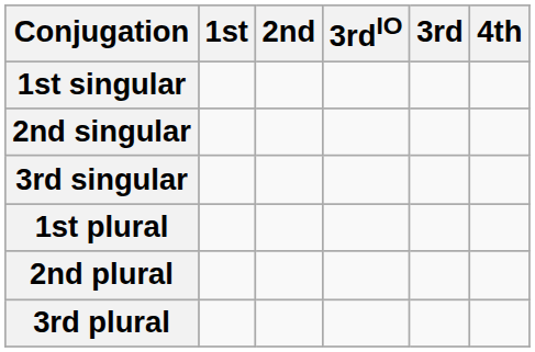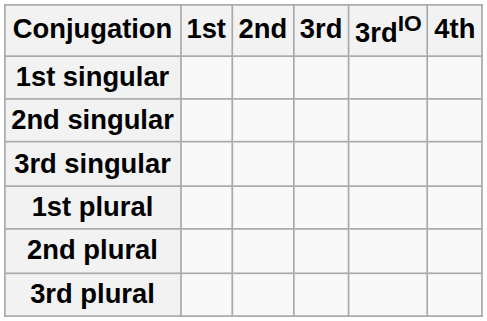 <table class="wikitable">
 <tr>
 <th>Conjugation</th>
 <th>1st</th>
 <th>2nd</th>
+<th>3rd</th>
 <th>3rd<sup>IO</sup></th>
-<th>3rd</th>
 <th>4th</th>
 </tr>
 <tr>
 <th>1st singular</th>
 <td></td>
 <td></td>
 <td></td>
 <td></td>
 <td></td>
 </tr>
 <tr>
 <th>2nd singular</th>
 <td></td>
 <td></td>
 <td></td>
 <td></td>
 <td></td>
 </tr>
 <tr>
 <th>3rd singular</th>
 <td></td>
 <td></td>
 <td></td>
 <td></td>
 <td></td>
 </tr>
 <tr>
 <th>1st plural</th>
 <td></td>
 <td></td>
 <td></td>
 <td></td>
 <td></td>
 </tr>
 <tr>
 <th>2nd plural</th>
 <td></td>
 <td></td>
 <td></td>
 <td></td>
 <td></td>
 </tr>
 <tr>
 <th>3rd plural</th>
 <td></td>
 <td></td>
 <td></td>
 <td></td>
 <td></td>
 </tr>
 </table>
